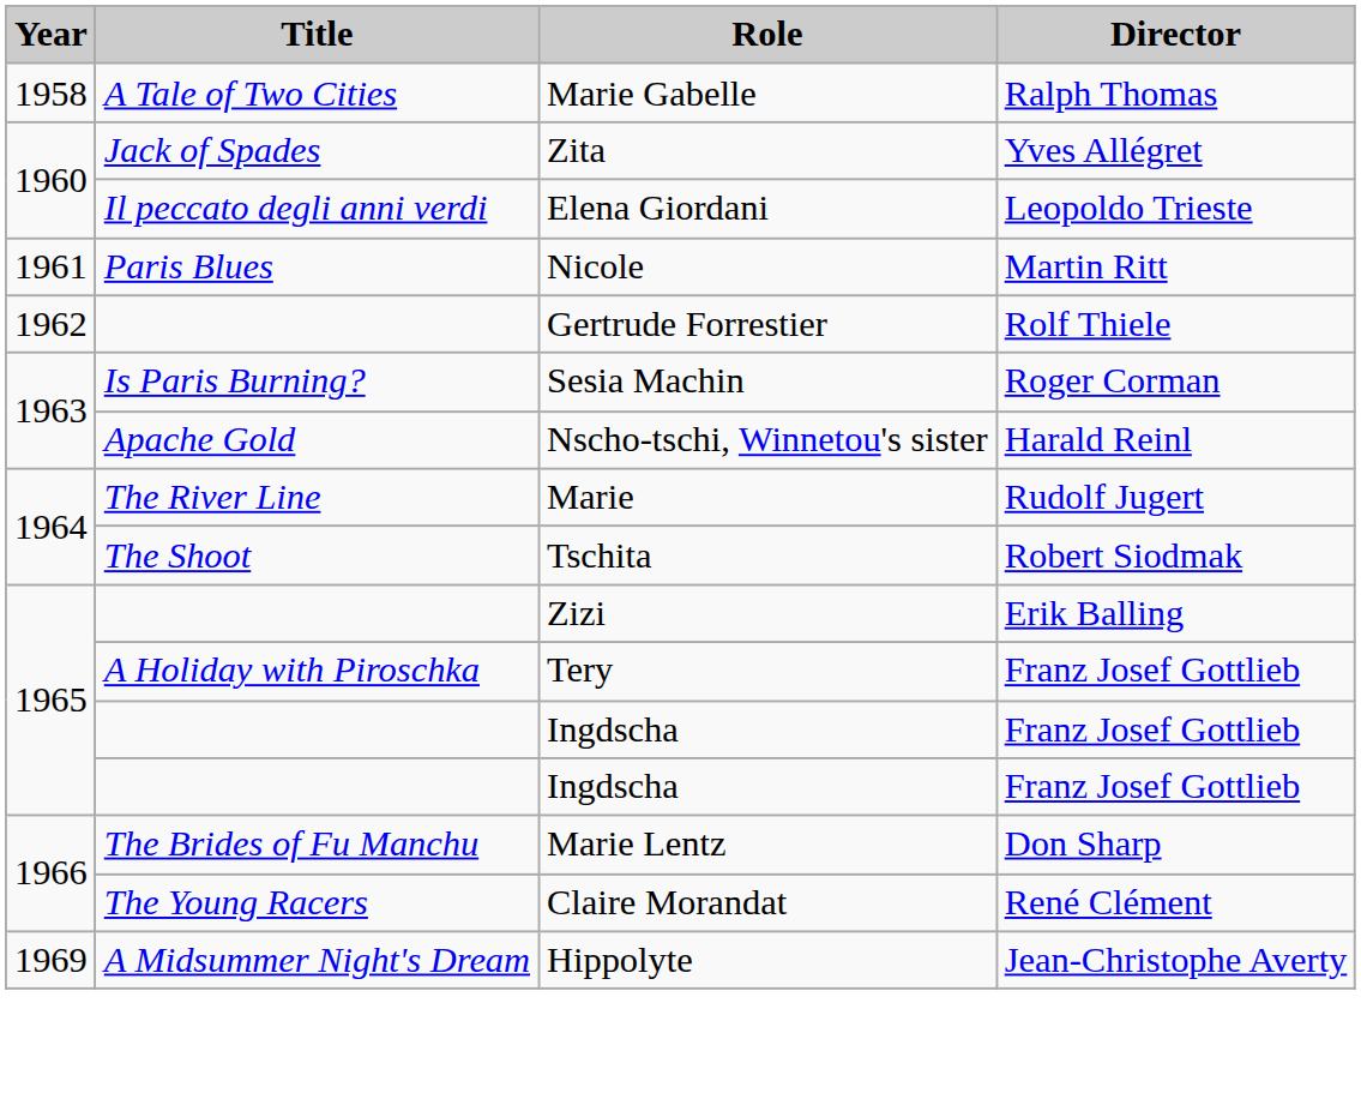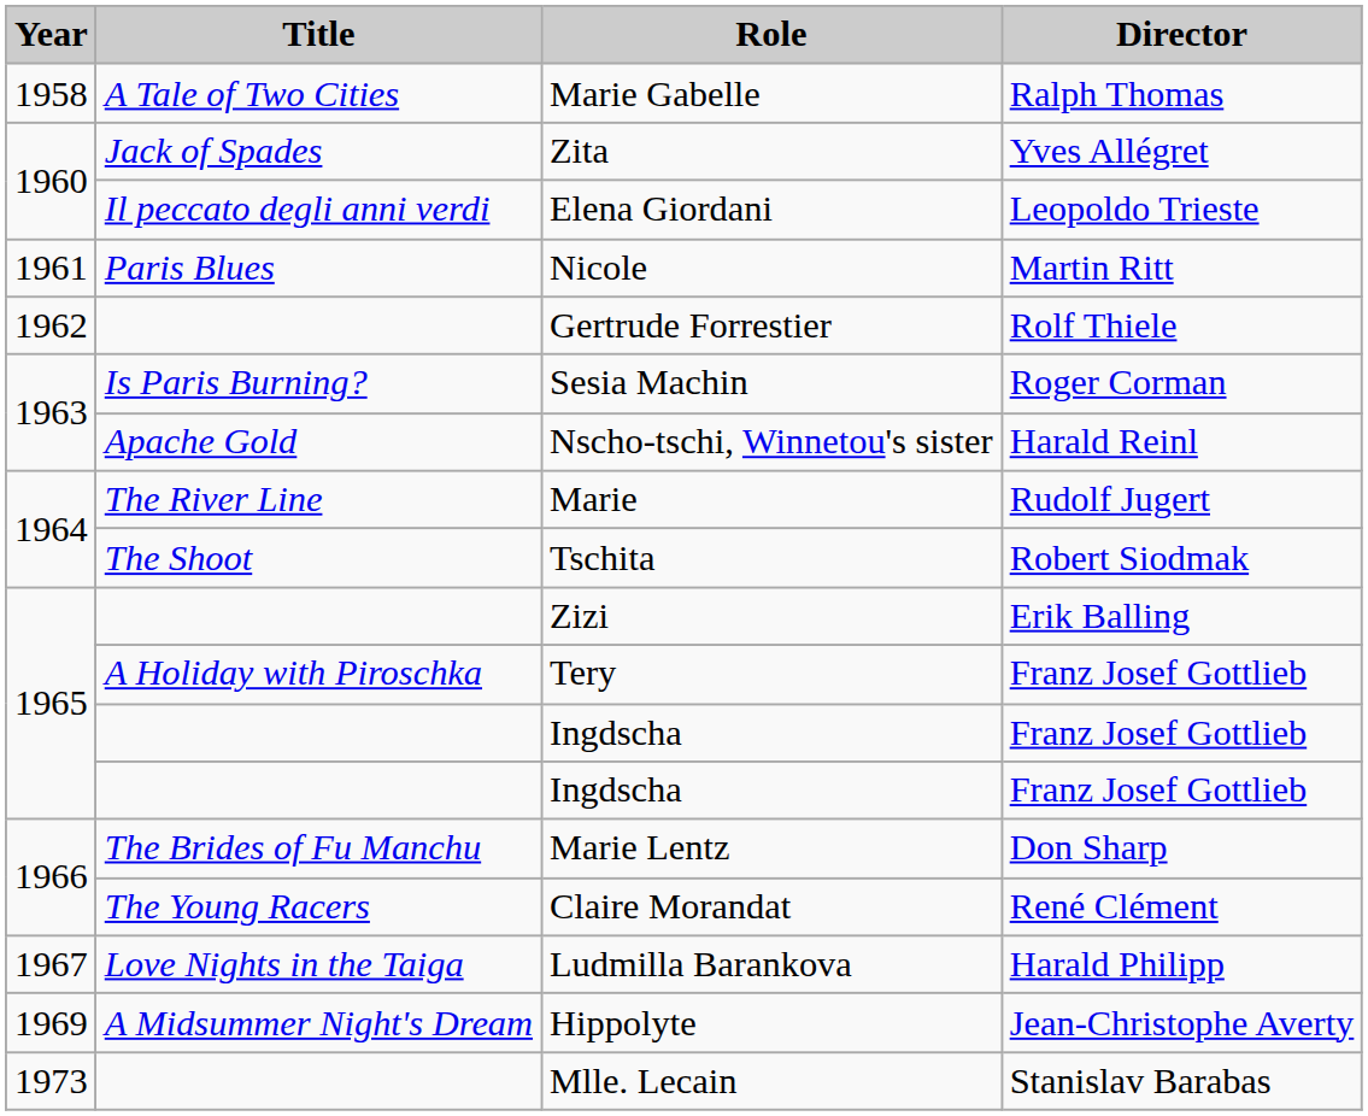 <table class="wikitable">
 <tr>
 <th style="background: #CCCCCC;">Year</th>
 <th style="background: #CCCCCC;">Title</th>
 <th style="background: #CCCCCC;">Role</th>
 <th style="background: #CCCCCC;">Director</th>
 </tr>
 <tr>
 <td>1958</td>
 <td><em><a href='#'>A Tale of Two Cities</a></em></td>
 <td>Marie Gabelle</td>
 <td><a href='#'>Ralph Thomas</a></td>
 </tr>
 <tr>
 <td rowspan=2>1960</td>
 <td><em><a href='#'>Jack of Spades</a></em></td>
 <td>Zita</td>
 <td><a href='#'>Yves Allégret</a></td>
 </tr>
 <tr>
 <td><em><a href='#'>Il peccato degli anni verdi</a></em></td>
 <td>Elena Giordani</td>
 <td><a href='#'>Leopoldo Trieste</a></td>
 </tr>
 <tr>
 <td>1961</td>
 <td><em><a href='#'>Paris Blues</a></em></td>
 <td>Nicole</td>
 <td><a href='#'>Martin Ritt</a></td>
 </tr>
 <tr>
 <td>1962</td>
 <td><em></em></td>
 <td>Gertrude Forrestier</td>
 <td><a href='#'>Rolf Thiele</a></td>
 </tr>
 <tr>
 <td rowspan=2>1963</td>
 <td><em><a href='#'>Is Paris Burning?</a></em></td>
 <td>Sesia Machin</td>
 <td><a href='#'>Roger Corman</a></td>
 </tr>
 <tr>
 <td><em><a href='#'>Apache Gold</a></em></td>
 <td>Nscho-tschi, <a href='#'>Winnetou</a>'s sister</td>
 <td><a href='#'>Harald Reinl</a></td>
 </tr>
 <tr>
 <td rowspan=2>1964</td>
 <td><em><a href='#'>The River Line</a></em></td>
 <td>Marie</td>
 <td><a href='#'>Rudolf Jugert</a></td>
 </tr>
 <tr>
 <td><em><a href='#'>The Shoot</a></em></td>
 <td>Tschita</td>
 <td><a href='#'>Robert Siodmak</a></td>
 </tr>
 <tr>
 <td rowspan=4>1965</td>
 <td><em></em></td>
 <td>Zizi</td>
 <td><a href='#'>Erik Balling</a></td>
 </tr>
 <tr>
 <td><em><a href='#'>A Holiday with Piroschka</a></em></td>
 <td>Tery</td>
 <td><a href='#'>Franz Josef Gottlieb</a></td>
 </tr>
 <tr>
 <td><em></em></td>
 <td>Ingdscha</td>
 <td><a href='#'>Franz Josef Gottlieb</a></td>
 </tr>
 <tr>
 <td><em></em></td>
 <td>Ingdscha</td>
 <td><a href='#'>Franz Josef Gottlieb</a></td>
 </tr>
 <tr>
 <td rowspan=2>1966</td>
 <td><em><a href='#'>The Brides of Fu Manchu</a></em></td>
 <td>Marie Lentz</td>
 <td><a href='#'>Don Sharp</a></td>
 </tr>
 <tr>
 <td><em><a href='#'>The Young Racers</a></em></td>
 <td>Claire Morandat</td>
 <td><a href='#'>René Clément</a></td>
 </tr>
 <tr>
+<td>1967</td>
+<td><em><a href='#'>Love Nights in the Taiga</a></em></td>
+<td>Ludmilla Barankova</td>
+<td><a href='#'>Harald Philipp</a></td>
+</tr>
+<tr>
 <td>1969</td>
 <td><em><a href='#'>A Midsummer Night's Dream</a></em></td>
 <td>Hippolyte</td>
 <td><a href='#'>Jean-Christophe Averty</a></td>
 </tr>
+<tr>
+<td>1973</td>
+<td><em></em></td>
+<td>Mlle. Lecain</td>
+<td>Stanislav Barabas</td>
+</tr>
 </table>
